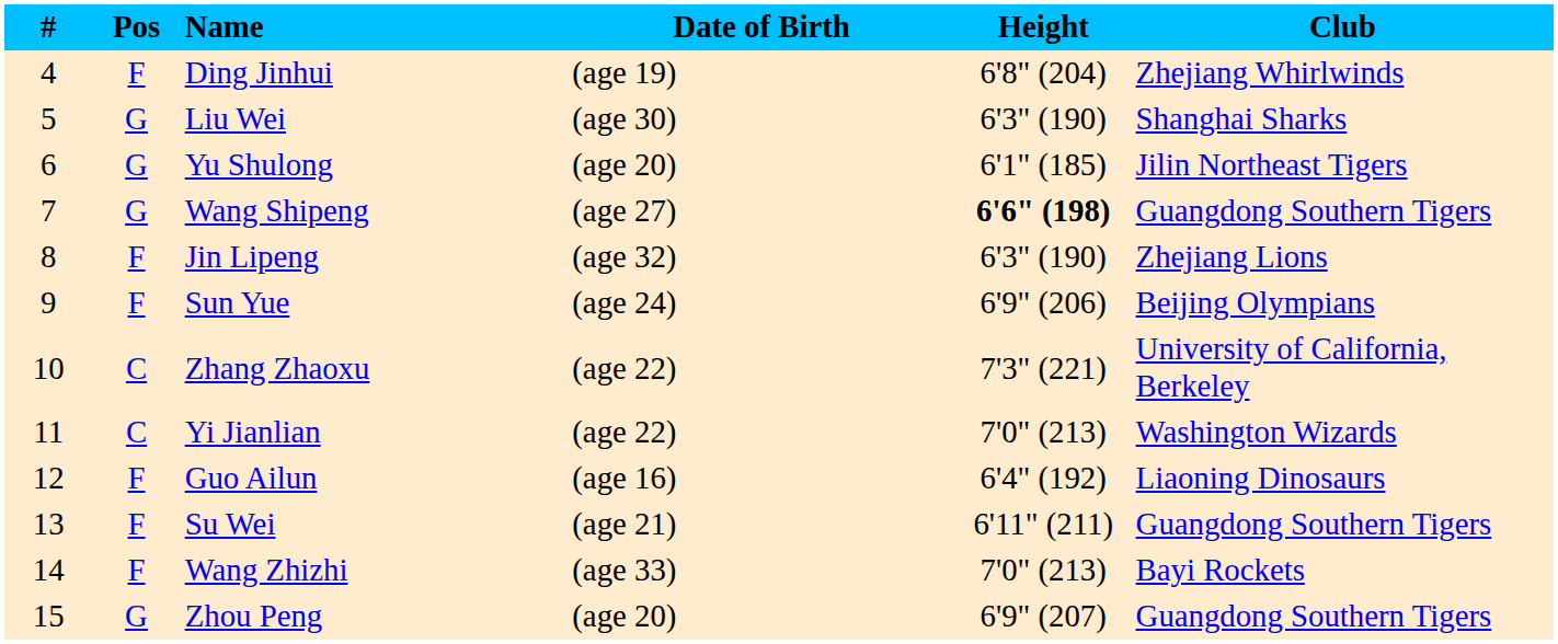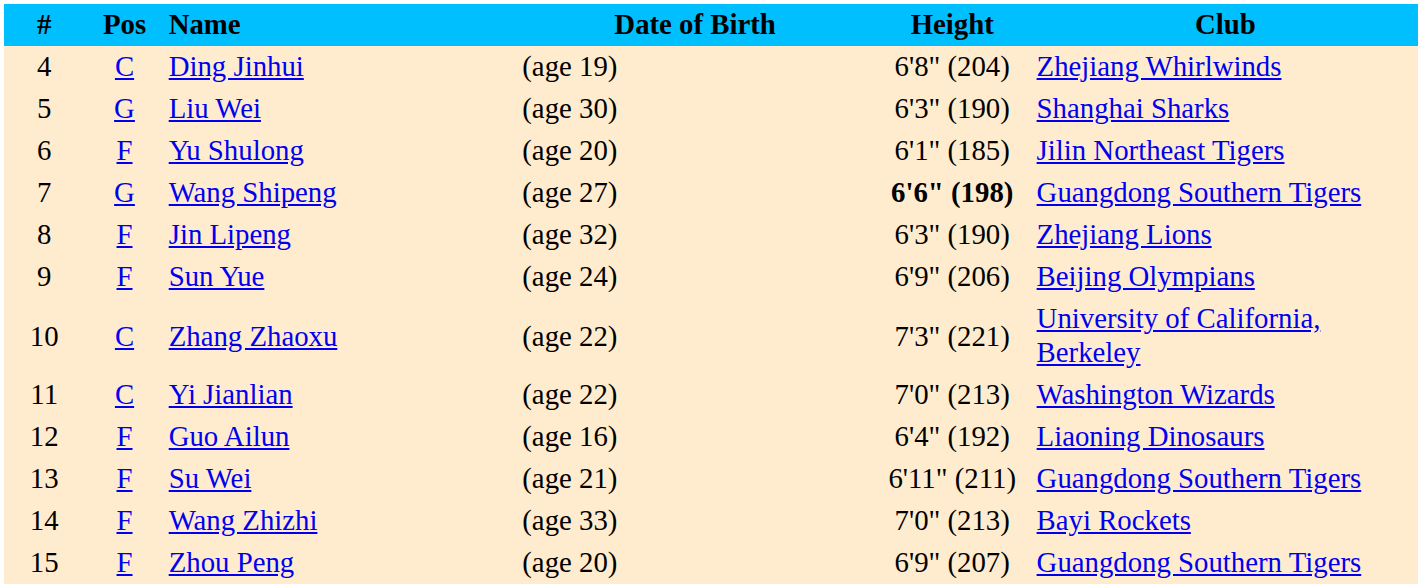 <table border=0 cellpadding=2 cellspacing=0  |- bgcolor=#FFECCE style="text-align:center; font-size:90%;" width=80%>
 <tr bgcolor=#00BFFF>
 <th width=5%>#</th>
 <th width=5%>Pos</th>
 <th width=22% align=left>Name</th>
 <th width=22%>Date of Birth</th>
 <th width=10%>Height</th>
 <th width=24%>Club</th>
 </tr>
 <tr>
 <td>4</td>
-<td><a href='#'>F</a></td>
+<td><a href='#'>C</a></td>
 <td align=left><a href='#'>Ding Jinhui</a></td>
 <td align=left> (age 19)</td>
 <td>6'8" (204)</td>
 <td align=left> <a href='#'>Zhejiang Whirlwinds</a></td>
 </tr>
 <tr>
 <td>5</td>
 <td><a href='#'>G</a></td>
 <td align=left><a href='#'>Liu Wei</a></td>
 <td align=left> (age 30)</td>
 <td>6'3" (190)</td>
 <td align=left> <a href='#'>Shanghai Sharks</a></td>
 </tr>
 <tr>
 <td>6</td>
-<td><a href='#'>G</a></td>
+<td><a href='#'>F</a></td>
 <td align=left><a href='#'>Yu Shulong</a></td>
 <td align=left> (age 20)</td>
 <td>6'1" (185)</td>
 <td align=left> <a href='#'>Jilin Northeast Tigers</a></td>
 </tr>
 <tr>
 <td>7</td>
 <td><a href='#'>G</a></td>
 <td align=left><a href='#'>Wang Shipeng</a></td>
 <td align=left> (age 27)</td>
 <td><strong>6'6" (198)</strong></td>
 <td align=left> <a href='#'>Guangdong Southern Tigers</a></td>
 </tr>
 <tr>
 <td>8</td>
 <td><a href='#'>F</a></td>
 <td align=left><a href='#'>Jin Lipeng</a></td>
 <td align=left> (age 32)</td>
 <td>6'3" (190)</td>
 <td align=left> <a href='#'>Zhejiang Lions</a></td>
 </tr>
 <tr>
 <td>9</td>
 <td><a href='#'>F</a></td>
 <td align=left><a href='#'>Sun Yue</a></td>
 <td align=left> (age 24)</td>
 <td>6'9" (206)</td>
 <td align=left> <a href='#'>Beijing Olympians</a></td>
 </tr>
 <tr>
 <td>10</td>
 <td><a href='#'>C</a></td>
 <td align=left><a href='#'>Zhang Zhaoxu</a></td>
 <td align=left> (age 22)</td>
 <td>7'3" (221)</td>
 <td align=left> <a href='#'>University of California, Berkeley</a></td>
 </tr>
 <tr>
 <td>11</td>
 <td><a href='#'>C</a></td>
 <td align=left><a href='#'>Yi Jianlian</a></td>
 <td align=left> (age 22)</td>
 <td>7'0" (213)</td>
 <td align=left> <a href='#'>Washington Wizards</a></td>
 </tr>
 <tr>
 <td>12</td>
 <td><a href='#'>F</a></td>
 <td align=left><a href='#'>Guo Ailun</a></td>
 <td align=left> (age 16)</td>
 <td>6'4" (192)</td>
 <td align=left> <a href='#'>Liaoning Dinosaurs</a></td>
 </tr>
 <tr>
 <td>13</td>
 <td><a href='#'>F</a></td>
 <td align=left><a href='#'>Su Wei</a></td>
 <td align=left> (age 21)</td>
 <td>6'11" (211)</td>
 <td align=left> <a href='#'>Guangdong Southern Tigers</a></td>
 </tr>
 <tr>
 <td>14</td>
 <td><a href='#'>F</a></td>
 <td align=left><a href='#'>Wang Zhizhi</a></td>
 <td align=left> (age 33)</td>
 <td>7'0" (213)</td>
 <td align=left> <a href='#'>Bayi Rockets</a></td>
 </tr>
 <tr>
 <td>15</td>
-<td><a href='#'>G</a></td>
+<td><a href='#'>F</a></td>
 <td align=left><a href='#'>Zhou Peng</a></td>
 <td align=left> (age 20)</td>
 <td>6'9" (207)</td>
 <td align=left> <a href='#'>Guangdong Southern Tigers</a></td>
 </tr>
 </table>
